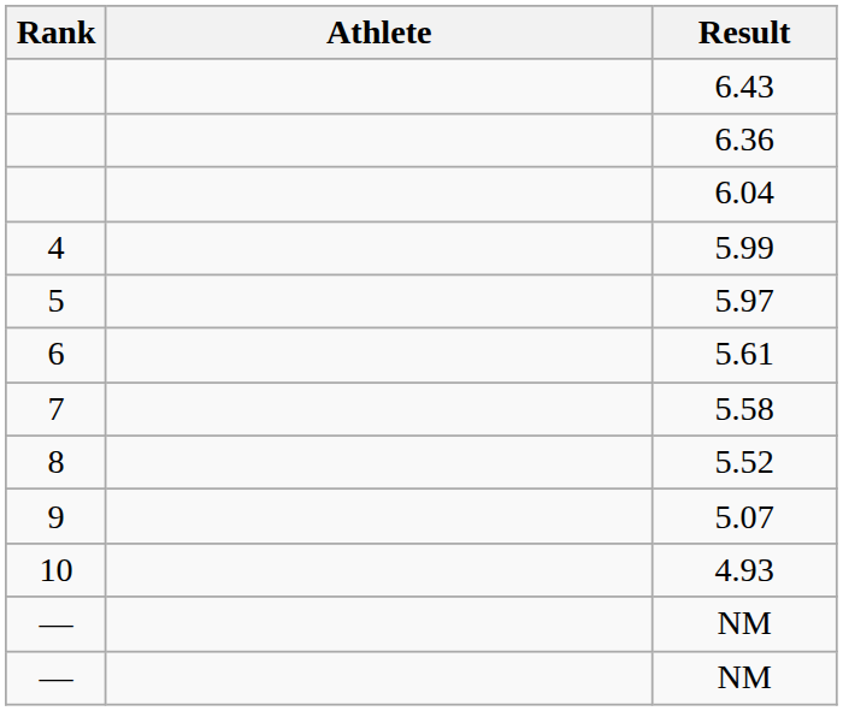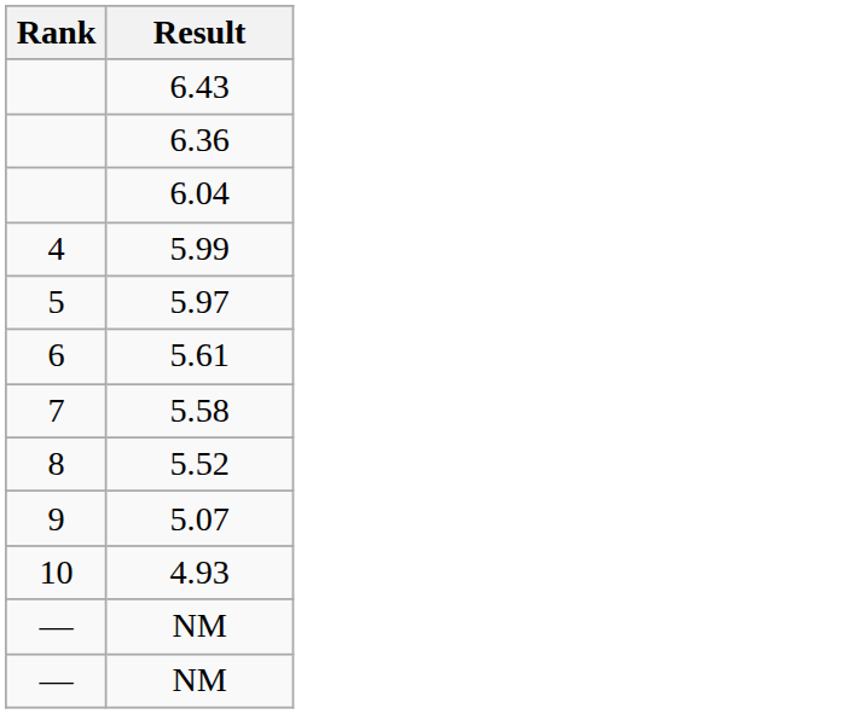 <table class=wikitable style="text-align:center">
 <tr>
 <th width=40>Rank</th>
-<th width=250>Athlete</th>
 <th width=80>Result</th>
 </tr>
 <tr>
 <td></td>
-<td align=left></td>
 <td>6.43</td>
 </tr>
 <tr>
 <td></td>
-<td align=left></td>
 <td>6.36</td>
 </tr>
 <tr>
 <td></td>
-<td align=left></td>
 <td>6.04</td>
 </tr>
 <tr>
 <td>4</td>
-<td align=left></td>
 <td>5.99</td>
 </tr>
 <tr>
 <td>5</td>
-<td align=left></td>
 <td>5.97</td>
 </tr>
 <tr>
 <td>6</td>
-<td align=left></td>
 <td>5.61</td>
 </tr>
 <tr>
 <td>7</td>
-<td align=left></td>
 <td>5.58</td>
 </tr>
 <tr>
 <td>8</td>
-<td align=left></td>
 <td>5.52</td>
 </tr>
 <tr>
 <td>9</td>
-<td align=left></td>
 <td>5.07</td>
 </tr>
 <tr>
 <td>10</td>
-<td align=left></td>
 <td>4.93</td>
 </tr>
 <tr>
 <td>—</td>
-<td align=left></td>
 <td>NM</td>
 </tr>
 <tr>
 <td>—</td>
-<td align=left></td>
 <td>NM</td>
 </tr>
 </table>
